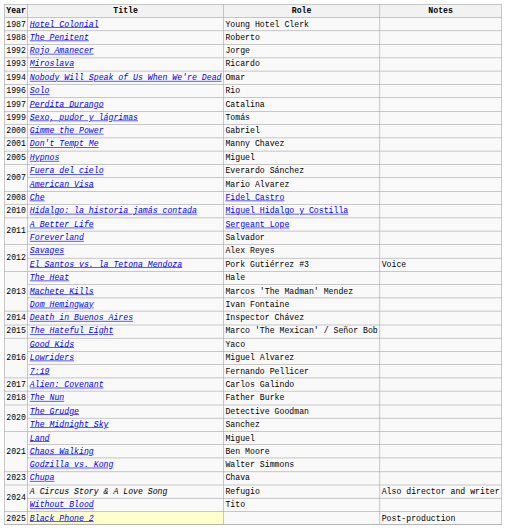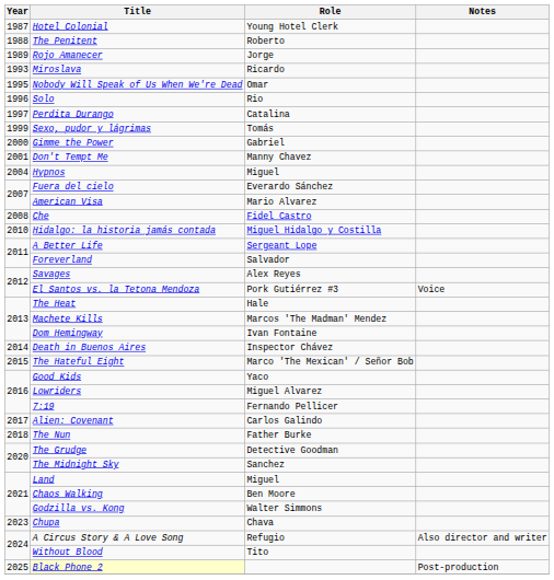 <table class="wikitable sortable">
 <tr>
 <th>Year</th>
 <th>Title</th>
 <th>Role</th>
 <th>Notes</th>
 </tr>
 <tr>
 <td>1987</td>
 <td><em><a href='#'>Hotel Colonial</a></em></td>
 <td>Young Hotel Clerk</td>
 <td></td>
 </tr>
 <tr>
 <td>1988</td>
 <td><em><a href='#'>The Penitent</a></em></td>
 <td>Roberto</td>
 <td></td>
 </tr>
 <tr>
-<td>1992</td>
+<td>1989</td>
 <td><em><a href='#'>Rojo Amanecer</a></em></td>
 <td>Jorge</td>
 <td></td>
 </tr>
 <tr>
 <td>1993</td>
 <td><em><a href='#'>Miroslava</a></em></td>
 <td>Ricardo</td>
 <td></td>
 </tr>
 <tr>
-<td>1994</td>
+<td>1995</td>
 <td><em><a href='#'>Nobody Will Speak of Us When We're Dead</a></em></td>
 <td>Omar</td>
 <td></td>
 </tr>
 <tr>
 <td>1996</td>
 <td><em><a href='#'>Solo</a></em></td>
 <td>Rio</td>
 <td></td>
 </tr>
 <tr>
 <td>1997</td>
 <td><em><a href='#'>Perdita Durango</a></em></td>
 <td>Catalina</td>
 <td></td>
 </tr>
 <tr>
 <td>1999</td>
 <td><em><a href='#'>Sexo, pudor y lágrimas</a></em></td>
 <td>Tomás</td>
 <td></td>
 </tr>
 <tr>
 <td>2000</td>
 <td><em><a href='#'>Gimme the Power</a></em></td>
 <td>Gabriel</td>
 <td></td>
 </tr>
 <tr>
 <td>2001</td>
 <td><em><a href='#'>Don't Tempt Me</a></em></td>
 <td>Manny Chavez</td>
 <td></td>
 </tr>
 <tr>
-<td>2005</td>
+<td>2004</td>
 <td><em><a href='#'>Hypnos</a></em></td>
 <td>Miguel</td>
 <td></td>
 </tr>
 <tr>
 <td rowspan="2">2007</td>
 <td><em><a href='#'>Fuera del cielo</a></em></td>
 <td>Everardo Sánchez</td>
 <td></td>
 </tr>
 <tr>
 <td><em><a href='#'>American Visa</a></em></td>
 <td>Mario Alvarez</td>
 <td></td>
 </tr>
 <tr>
 <td>2008</td>
 <td><em><a href='#'>Che</a></em></td>
 <td><a href='#'>Fidel Castro</a></td>
 <td></td>
 </tr>
 <tr>
 <td>2010</td>
 <td><em><a href='#'>Hidalgo: la historia jamás contada</a></em></td>
 <td><a href='#'>Miguel Hidalgo y Costilla</a></td>
 <td></td>
 </tr>
 <tr>
 <td rowspan="2">2011</td>
 <td><em><a href='#'>A Better Life</a></em></td>
 <td><a href='#'>Sergeant Lope</a></td>
 <td></td>
 </tr>
 <tr>
 <td><em><a href='#'>Foreverland</a></em></td>
 <td>Salvador</td>
 <td></td>
 </tr>
 <tr>
 <td rowspan="2">2012</td>
 <td><em><a href='#'>Savages</a></em></td>
 <td>Alex Reyes</td>
 <td></td>
 </tr>
 <tr>
 <td><em><a href='#'>El Santos vs. la Tetona Mendoza</a></em></td>
 <td>Pork Gutiérrez #3</td>
 <td>Voice</td>
 </tr>
 <tr>
 <td rowspan="3">2013</td>
 <td><em><a href='#'>The Heat</a></em></td>
 <td>Hale</td>
 <td></td>
 </tr>
 <tr>
 <td><em><a href='#'>Machete Kills</a></em></td>
 <td>Marcos 'The Madman' Mendez</td>
 <td></td>
 </tr>
 <tr>
 <td><em><a href='#'>Dom Hemingway</a></em></td>
 <td>Ivan Fontaine</td>
 <td></td>
 </tr>
 <tr>
 <td>2014</td>
 <td><em><a href='#'>Death in Buenos Aires</a></em></td>
 <td>Inspector Chávez</td>
 <td></td>
 </tr>
 <tr>
 <td>2015</td>
 <td><em><a href='#'>The Hateful Eight</a></em></td>
 <td>Marco 'The Mexican' / Señor Bob</td>
 <td></td>
 </tr>
 <tr>
 <td rowspan="3">2016</td>
 <td><em><a href='#'>Good Kids</a></em></td>
 <td>Yaco</td>
 <td></td>
 </tr>
 <tr>
 <td><em><a href='#'>Lowriders</a></em></td>
 <td>Miguel Alvarez</td>
 <td></td>
 </tr>
 <tr>
 <td><em><a href='#'>7:19</a></em></td>
 <td>Fernando Pellicer</td>
 <td></td>
 </tr>
 <tr>
 <td>2017</td>
 <td><em><a href='#'>Alien: Covenant</a></em></td>
 <td>Carlos Galindo</td>
 <td></td>
 </tr>
 <tr>
 <td>2018</td>
 <td><em><a href='#'>The Nun</a></em></td>
 <td>Father Burke</td>
 <td></td>
 </tr>
 <tr>
 <td rowspan="2">2020</td>
 <td><em><a href='#'>The Grudge</a></em></td>
 <td>Detective Goodman</td>
 <td></td>
 </tr>
 <tr>
 <td><em><a href='#'>The Midnight Sky</a></em></td>
 <td>Sanchez</td>
 <td></td>
 </tr>
 <tr>
 <td rowspan="3">2021</td>
 <td><em><a href='#'>Land</a></em></td>
 <td>Miguel</td>
 <td></td>
 </tr>
 <tr>
 <td><em><a href='#'>Chaos Walking</a></em></td>
 <td>Ben Moore</td>
 <td></td>
 </tr>
 <tr>
 <td><em><a href='#'>Godzilla vs. Kong</a></em></td>
 <td>Walter Simmons</td>
 <td></td>
 </tr>
 <tr>
 <td>2023</td>
 <td><em><a href='#'>Chupa</a></em></td>
 <td>Chava</td>
 <td></td>
 </tr>
 <tr>
 <td rowspan="2">2024</td>
 <td><em>A Circus Story & A Love Song</em></td>
 <td>Refugio</td>
 <td>Also director and writer</td>
 </tr>
 <tr>
 <td><em><a href='#'>Without Blood</a></em></td>
 <td>Tito</td>
 <td></td>
 </tr>
 <tr>
 <td>2025</td>
 <td style="background:#FFFFCC;"><em><a href='#'>Black Phone 2</a></em> </td>
 <td></td>
 <td>Post-production</td>
 </tr>
 <tr>
 </tr>
 </table>
